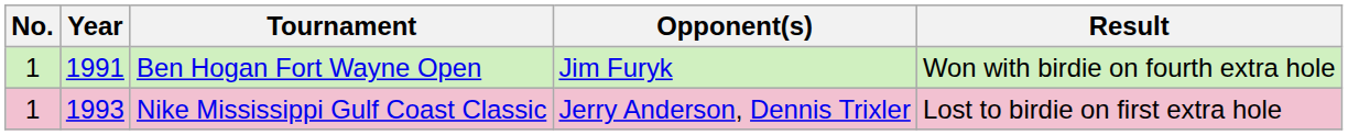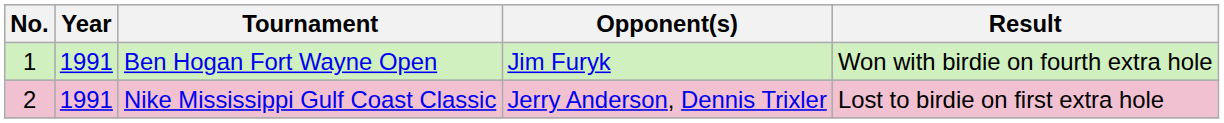 <table class="wikitable" style="font-size:95%;">
 <tr>
 <th>No.</th>
 <th>Year</th>
 <th>Tournament</th>
 <th>Opponent(s)</th>
 <th>Result</th>
 </tr>
 <tr style="background:#D0F0C0;">
 <td align=center>1</td>
 <td><a href='#'>1991</a></td>
 <td><a href='#'>Ben Hogan Fort Wayne Open</a></td>
 <td> <a href='#'>Jim Furyk</a></td>
 <td>Won with birdie on fourth extra hole</td>
 </tr>
 <tr style="background:#F2C1D1;">
-<td align=center>1</td>
-<td><a href='#'>1993</a></td>
+<td align=center>2</td>
+<td><a href='#'>1991</a></td>
 <td><a href='#'>Nike Mississippi Gulf Coast Classic</a></td>
 <td> <a href='#'>Jerry Anderson</a>,  <a href='#'>Dennis Trixler</a></td>
 <td>Lost to birdie on first extra hole</td>
 </tr>
 </table>
